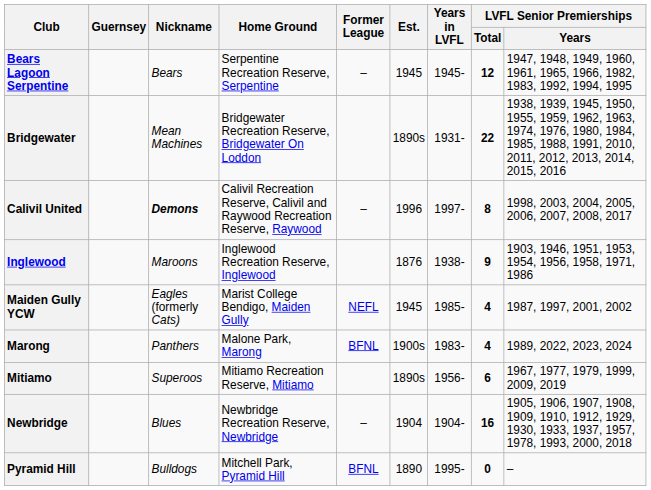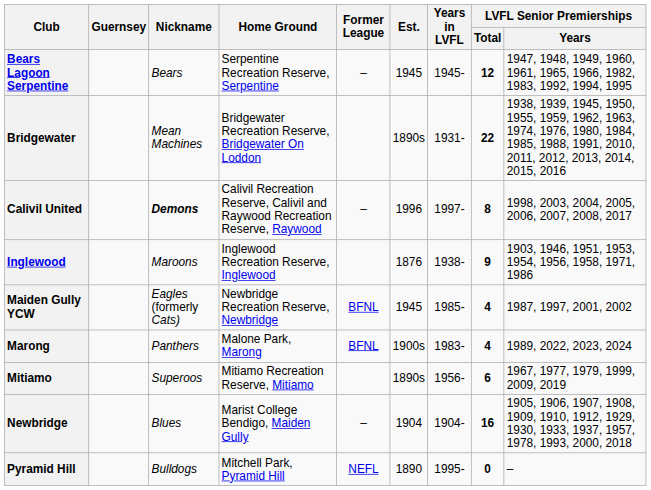 <table class="wikitable sortable">
 <tr>
 <th rowspan="2">Club</th>
 <th rowspan="2">Guernsey</th>
 <th rowspan="2">Nickname</th>
 <th rowspan="2">Home Ground</th>
 <th rowspan="2">Former League</th>
 <th rowspan="2">Est.</th>
 <th rowspan="2">Years in LVFL</th>
 <th colspan="2">LVFL Senior Premierships</th>
 </tr>
 <tr>
 <th>Total</th>
 <th>Years</th>
 </tr>
 <tr>
 <th style="text-align:left"><a href='#'>Bears Lagoon Serpentine</a></th>
 <td></td>
 <td><em>Bears</em></td>
 <td>Serpentine Recreation Reserve, <a href='#'>Serpentine</a></td>
 <td align="center">–</td>
 <td align="center">1945</td>
 <td align="center">1945-</td>
 <td align="center"><strong>12</strong></td>
 <td>1947, 1948, 1949, 1960, 1961, 1965, 1966, 1982, 1983, 1992, 1994, 1995</td>
 </tr>
 <tr>
 <th style="text-align:left">Bridgewater</th>
 <td></td>
 <td><em>Mean Machines</em></td>
 <td>Bridgewater Recreation Reserve, <a href='#'>Bridgewater On Loddon</a></td>
 <td align="center"></td>
 <td align="center">1890s</td>
 <td align="center">1931-</td>
 <td align="center"><strong>22</strong></td>
 <td>1938, 1939, 1945, 1950, 1955, 1959, 1962, 1963, 1974, 1976, 1980, 1984, 1985, 1988, 1991, 2010, 2011, 2012, 2013, 2014, 2015, 2016</td>
 </tr>
 <tr>
 <th style="text-align:left">Calivil United</th>
 <td></td>
 <td><strong><em>Demons</em></strong></td>
 <td>Calivil Recreation Reserve, Calivil and Raywood Recreation Reserve, <a href='#'>Raywood</a></td>
 <td align="center">–</td>
 <td align="center">1996</td>
 <td align="center">1997-</td>
 <td align="center"><strong>8</strong></td>
 <td>1998, 2003, 2004, 2005, 2006, 2007, 2008, 2017</td>
 </tr>
 <tr>
 <th style="text-align:left"><a href='#'>Inglewood</a></th>
 <td></td>
 <td><em>Maroons</em></td>
 <td>Inglewood Recreation Reserve, <a href='#'>Inglewood</a></td>
 <td align="center"></td>
 <td align="center">1876</td>
 <td align="center">1938-</td>
 <td align="center"><strong>9</strong></td>
 <td>1903, 1946, 1951, 1953, 1954, 1956, 1958, 1971, 1986</td>
 </tr>
 <tr>
 <th style="text-align:left">Maiden Gully YCW</th>
 <td></td>
 <td><em>Eagles</em> (formerly <em>Cats)</em></td>
-<td>Marist College Bendigo, <a href='#'>Maiden Gully</a></td>
-<td align="center"><a href='#'>NEFL</a></td>
+<td>Newbridge Recreation Reserve, <a href='#'>Newbridge</a></td>
+<td align="center"><a href='#'>BFNL</a></td>
 <td align="center">1945</td>
 <td align="center">1985-</td>
 <td align="center"><strong>4</strong></td>
 <td>1987, 1997, 2001, 2002</td>
 </tr>
 <tr>
 <th style="text-align:left">Marong</th>
 <td></td>
 <td><em>Panthers</em></td>
 <td>Malone Park, <a href='#'>Marong</a></td>
 <td align="center"><a href='#'>BFNL</a></td>
 <td align="center">1900s</td>
 <td align="center">1983-</td>
 <td align="center"><strong>4</strong></td>
 <td>1989, 2022, 2023, 2024</td>
 </tr>
 <tr>
 <th style="text-align:left">Mitiamo</th>
 <td></td>
 <td><em>Superoos</em></td>
 <td>Mitiamo Recreation Reserve, <a href='#'>Mitiamo</a></td>
 <td align="center"></td>
 <td align="center">1890s</td>
 <td align="center">1956-</td>
 <td align="center"><strong>6</strong></td>
 <td>1967, 1977, 1979, 1999, 2009, 2019</td>
 </tr>
 <tr>
 <th style="text-align:left">Newbridge</th>
 <td></td>
 <td><em>Blues</em></td>
-<td>Newbridge Recreation Reserve, <a href='#'>Newbridge</a></td>
+<td>Marist College Bendigo, <a href='#'>Maiden Gully</a></td>
 <td align="center">–</td>
 <td align="center">1904</td>
 <td align="center">1904-</td>
 <td align="center"><strong>16</strong></td>
 <td>1905, 1906, 1907, 1908, 1909, 1910, 1912, 1929, 1930, 1933, 1937, 1957, 1978, 1993, 2000, 2018</td>
 </tr>
 <tr>
 <th style="text-align:left">Pyramid Hill</th>
 <td></td>
 <td><em>Bulldogs</em></td>
 <td>Mitchell Park, <a href='#'>Pyramid Hill</a></td>
-<td align="center"><a href='#'>BFNL</a></td>
+<td align="center"><a href='#'>NEFL</a></td>
 <td align="center">1890</td>
 <td align="center">1995-</td>
 <td align="center"><strong>0</strong></td>
 <td>–</td>
 </tr>
 </table>
